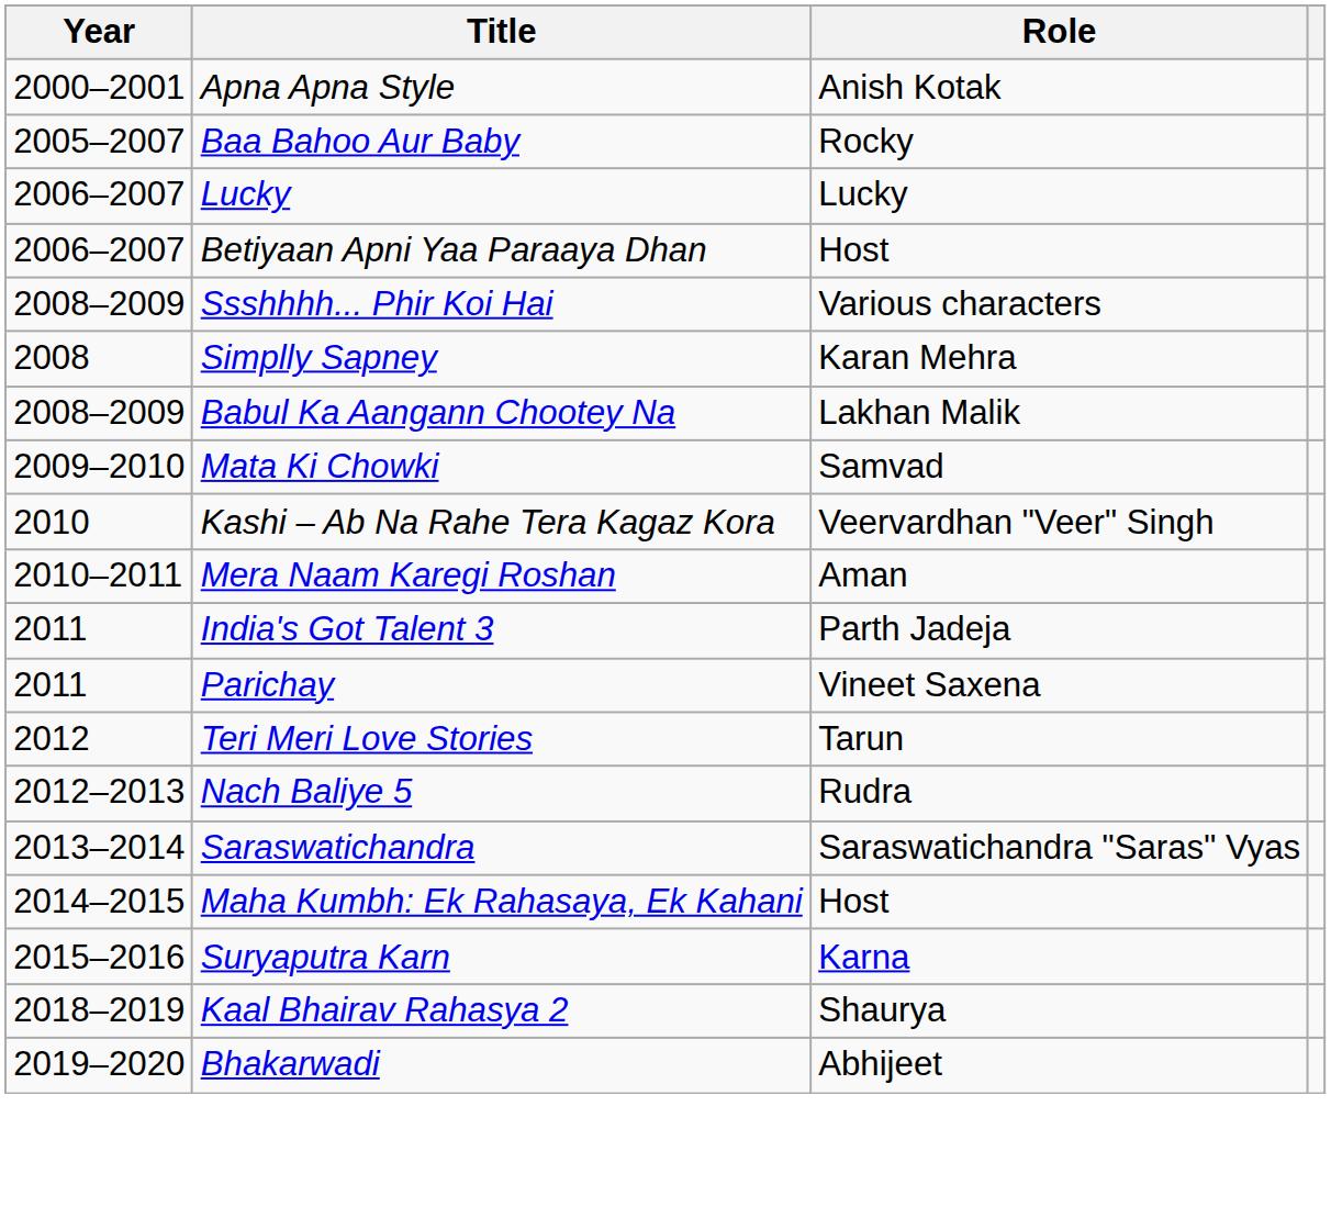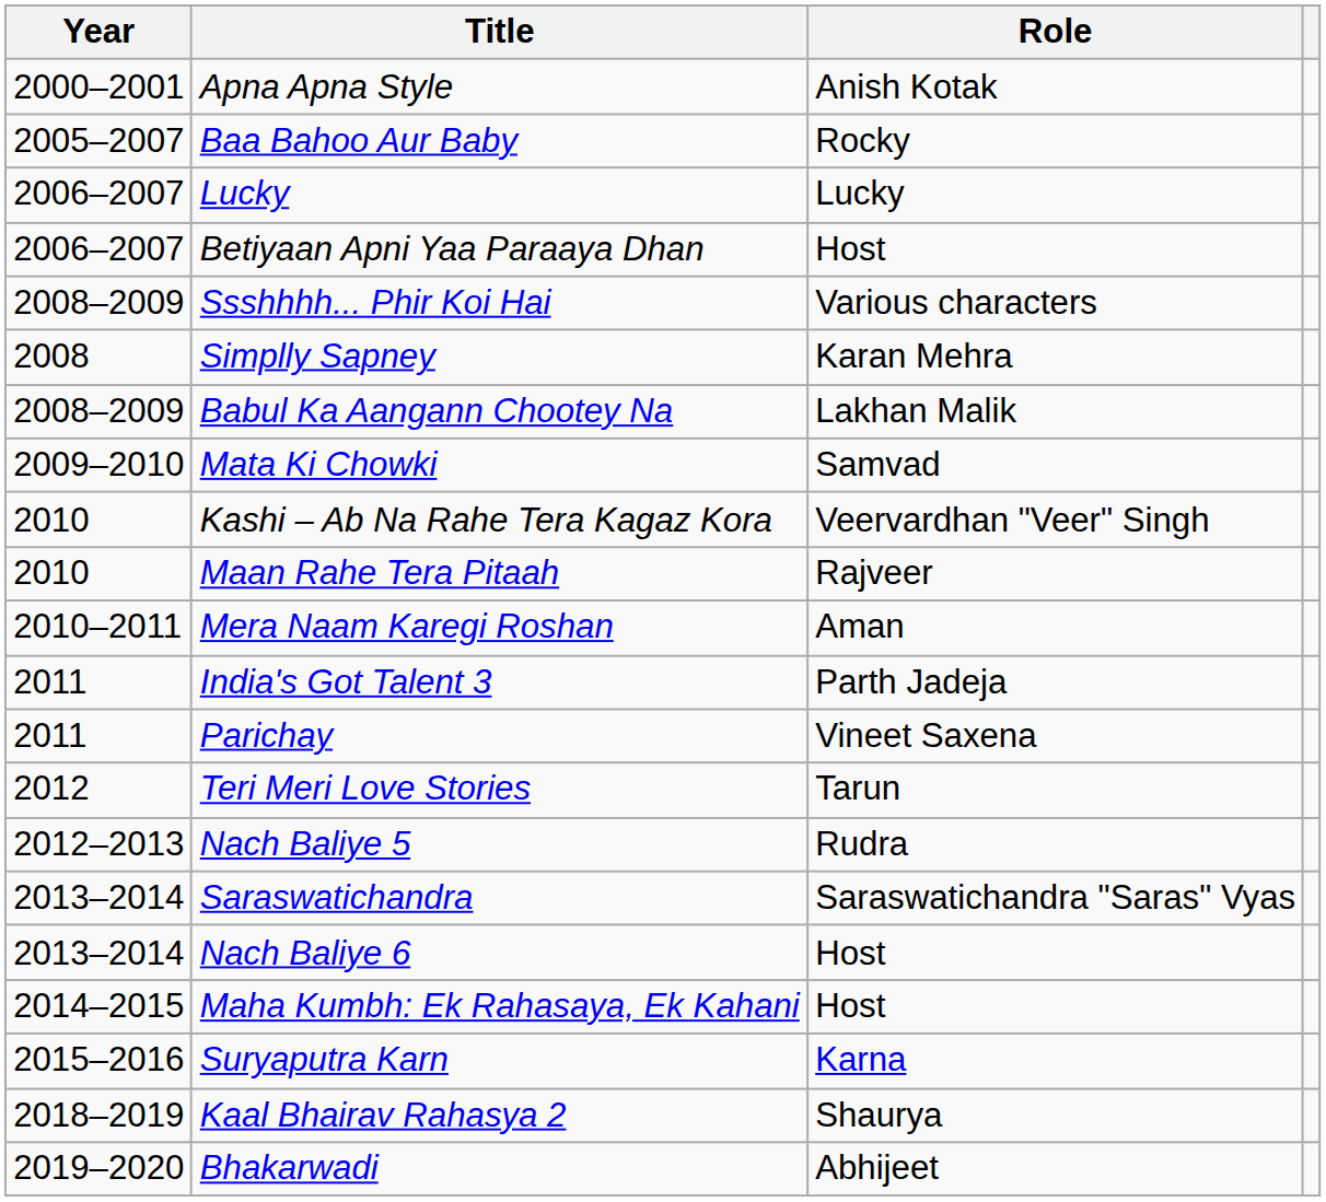 <table class="wikitable plainrowheaders sortable" style="margin-right: 0;">
 <tr>
 <th scope="col">Year</th>
 <th scope="col">Title</th>
 <th scope="col">Role</th>
 <th scope="col" class="unsortable"></th>
 </tr>
 <tr>
 <td>2000–2001</td>
 <td scope="row"><em>Apna Apna Style</em></td>
 <td>Anish Kotak</td>
 <td style="text-align:center;"></td>
 </tr>
 <tr>
 <td>2005–2007</td>
 <td scope="row"><em><a href='#'>Baa Bahoo Aur Baby</a></em></td>
 <td>Rocky</td>
 <td style="text-align:center;"></td>
 </tr>
 <tr>
 <td>2006–2007</td>
 <td scope="row"><em><a href='#'>Lucky</a></em></td>
 <td>Lucky</td>
 <td style="text-align:center;"></td>
 </tr>
 <tr>
 <td>2006–2007</td>
 <td scope="row"><em>Betiyaan Apni Yaa Paraaya Dhan</em></td>
 <td>Host</td>
 <td></td>
 </tr>
 <tr>
 <td>2008–2009</td>
 <td><em><a href='#'>Ssshhhh... Phir Koi Hai</a></em></td>
 <td>Various characters</td>
 <td></td>
 </tr>
 <tr>
 <td>2008</td>
 <td scope="row"><em><a href='#'>Simplly Sapney</a></em></td>
 <td>Karan Mehra</td>
 <td style="text-align:center;"></td>
 </tr>
 <tr>
 <td>2008–2009</td>
 <td scope="row"><em><a href='#'>Babul Ka Aangann Chootey Na</a></em></td>
 <td>Lakhan Malik</td>
 <td></td>
 </tr>
 <tr>
 <td>2009–2010</td>
 <td scope="row"><em><a href='#'>Mata Ki Chowki</a></em></td>
 <td>Samvad</td>
 <td></td>
 </tr>
 <tr>
 <td>2010</td>
 <td scope="row"><em>Kashi – Ab Na Rahe Tera Kagaz Kora</em></td>
 <td>Veervardhan "Veer" Singh</td>
 <td></td>
 </tr>
 <tr>
+<td>2010</td>
+<td scope="row"><em><a href='#'>Maan Rahe Tera Pitaah</a></em></td>
+<td>Rajveer</td>
+<td></td>
+</tr>
+<tr>
 <td>2010–2011</td>
 <td scope="row"><em><a href='#'>Mera Naam Karegi Roshan</a></em></td>
 <td>Aman</td>
 <td style="text-align:center;"></td>
 </tr>
 <tr>
 <td>2011</td>
 <td scope="row"><a href='#'><em>India's Got Talent 3</em></a></td>
 <td>Parth Jadeja</td>
 <td style="text-align:center;"></td>
 </tr>
 <tr>
 <td>2011</td>
 <td scope="row"><em><a href='#'>Parichay</a></em></td>
 <td>Vineet Saxena</td>
 <td></td>
 </tr>
 <tr>
 <td>2012</td>
 <td scope="row"><em><a href='#'>Teri Meri Love Stories</a></em></td>
 <td>Tarun</td>
 <td style="text-align:center;"></td>
 </tr>
 <tr>
 <td>2012–2013</td>
 <td scope="row"><em><a href='#'>Nach Baliye 5</a></em></td>
 <td>Rudra</td>
 <td style="text-align:center;"></td>
 </tr>
 <tr>
 <td>2013–2014</td>
 <td scope="row"><em><a href='#'>Saraswatichandra</a></em></td>
 <td>Saraswatichandra "Saras" Vyas</td>
 <td style="text-align:center;"></td>
 </tr>
 <tr>
+<td>2013–2014</td>
+<td scope="row"><em><a href='#'>Nach Baliye 6</a></em></td>
+<td>Host</td>
+<td style="text-align:center;"></td>
+</tr>
+<tr>
 <td>2014–2015</td>
 <td scope="row"><em><a href='#'>Maha Kumbh: Ek Rahasaya, Ek Kahani</a></em></td>
 <td>Host</td>
 <td style="text-align:center;"></td>
 </tr>
 <tr>
 <td>2015–2016</td>
 <td scope="row"><em><a href='#'>Suryaputra Karn</a></em></td>
 <td><a href='#'>Karna</a></td>
 <td style="text-align:center;"></td>
 </tr>
 <tr>
 <td>2018–2019</td>
 <td scope="row"><em><a href='#'>Kaal Bhairav Rahasya 2</a></em></td>
 <td>Shaurya</td>
 <td style="text-align:center;"></td>
 </tr>
 <tr>
 <td>2019–2020</td>
 <td scope="row"><em><a href='#'>Bhakarwadi</a></em></td>
 <td>Abhijeet</td>
 <td style="text-align:center;"></td>
 </tr>
 </table>
